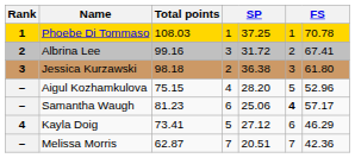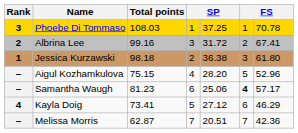 <table class="wikitable sortable">
 <tr>
 <th>Rank</th>
 <th>Name</th>
 <th>Total points</th>
 <th colspan="2" width="80px"><a href='#'>SP</a></th>
 <th colspan="2" width="80px"><a href='#'>FS</a></th>
 </tr>
 <tr bgcolor="gold">
-<td align="center"><strong>1</strong></td>
+<td align="center"><strong>3</strong></td>
 <td><a href='#'>Phoebe Di Tommaso</a></td>
 <td>108.03</td>
 <td>1</td>
 <td>37.25</td>
 <td>1</td>
 <td>70.78</td>
 </tr>
 <tr bgcolor="silver">
 <td align="center"><strong>2</strong></td>
 <td>Albrina Lee</td>
 <td>99.16</td>
 <td>3</td>
 <td>31.72</td>
 <td>2</td>
 <td>67.41</td>
 </tr>
 <tr bgcolor="cc9966">
-<td align="center"><strong>3</strong></td>
+<td align="center"><strong>1</strong></td>
 <td>Jessica Kurzawski</td>
 <td>98.18</td>
 <td>2</td>
 <td>36.38</td>
 <td>3</td>
 <td>61.80</td>
 </tr>
 <tr>
 <th>–</th>
 <td> Aigul Kozhamkulova</td>
 <td>75.15</td>
 <td>4</td>
 <td>28.20</td>
 <td>5</td>
 <td>52.96</td>
 </tr>
 <tr>
 <th>–</th>
 <td> Samantha Waugh</td>
 <td>81.23</td>
 <td>6</td>
 <td>25.06</td>
 <td><strong>4</strong></td>
 <td>57.17</td>
 </tr>
 <tr>
 <th>4</th>
 <td>Kayla Doig</td>
 <td>73.41</td>
 <td>5</td>
 <td>27.12</td>
 <td>6</td>
 <td>46.29</td>
 </tr>
 <tr>
 <th>–</th>
 <td> Melissa Morris</td>
 <td>62.87</td>
 <td>7</td>
 <td>20.51</td>
 <td>7</td>
 <td>42.36</td>
 </tr>
 </table>
